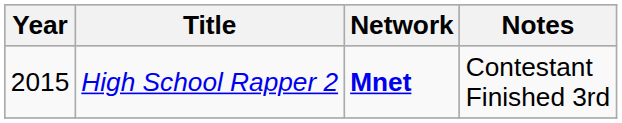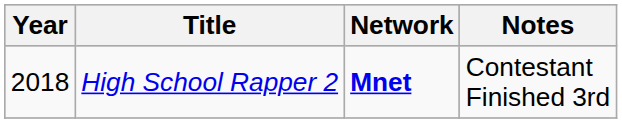 <table class="wikitable" style="text-align:left;">
 <tr>
 <th>Year</th>
 <th>Title</th>
 <th>Network</th>
 <th>Notes</th>
 </tr>
 <tr>
-<td>2015</td>
+<td>2018</td>
 <td><em><a href='#'>High School Rapper 2</a></em></td>
 <td><strong><a href='#'>Mnet</a></strong></td>
 <td>Contestant <br> Finished 3rd</td>
 </tr>
 </table>
